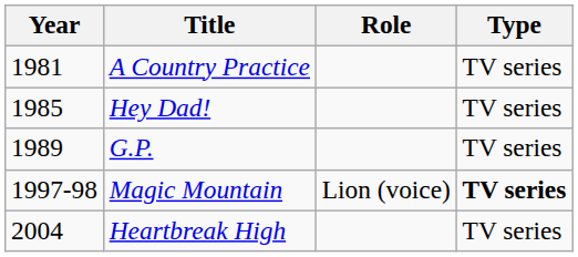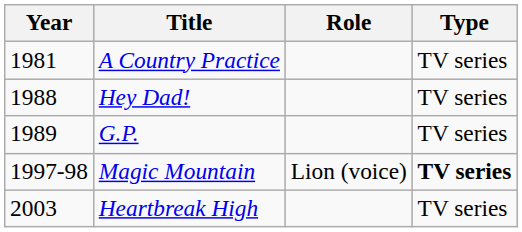 <table class="wikitable">
 <tr>
 <th>Year</th>
 <th>Title</th>
 <th>Role</th>
 <th>Type</th>
 </tr>
 <tr>
 <td>1981</td>
 <td><em><a href='#'>A Country Practice</a></em></td>
 <td></td>
 <td>TV series</td>
 </tr>
 <tr>
-<td>1985</td>
+<td>1988</td>
 <td><em><a href='#'>Hey Dad!</a></em></td>
 <td></td>
 <td>TV series</td>
 </tr>
 <tr>
 <td>1989</td>
 <td><em><a href='#'>G.P.</a></em></td>
 <td></td>
 <td>TV series</td>
 </tr>
 <tr>
 <td>1997-98</td>
 <td><em><a href='#'>Magic Mountain</a></em></td>
 <td>Lion (voice)</td>
 <td><strong>TV series</strong></td>
 </tr>
 <tr>
-<td>2004</td>
+<td>2003</td>
 <td><em><a href='#'>Heartbreak High</a></em></td>
 <td></td>
 <td>TV series</td>
 </tr>
 </table>
